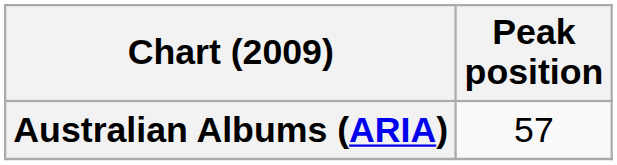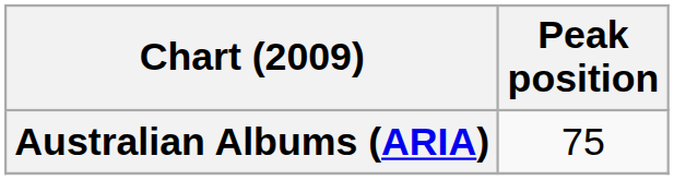 <table class="wikitable sortable plainrowheaders" style="text-align:center">
 <tr>
 <th scope="col">Chart (2009)</th>
 <th scope="col">Peak<br>position</th>
 </tr>
 <tr>
 <th scope="row">Australian Albums (<a href='#'>ARIA</a>)</th>
-<td>57</td>
+<td>75</td>
 </tr>
 <tr>
 </tr>
 <tr>
 </tr>
 <tr>
 </tr>
 <tr>
 </tr>
 <tr>
 </tr>
 <tr>
 </tr>
 <tr>
 </tr>
 </table>
